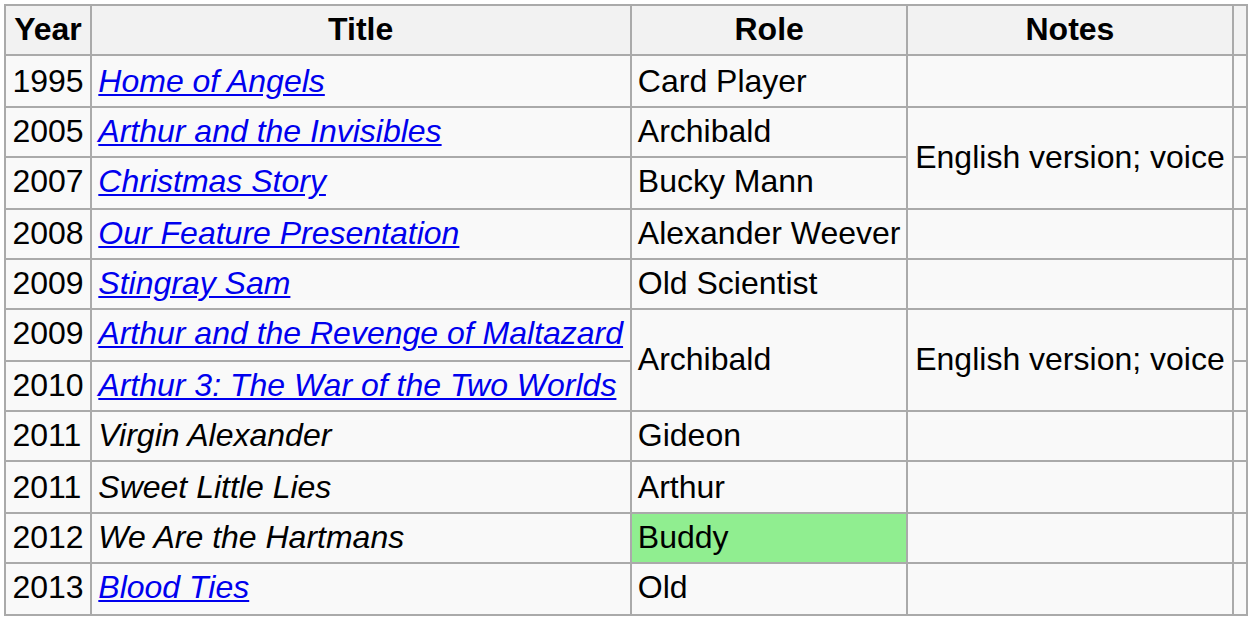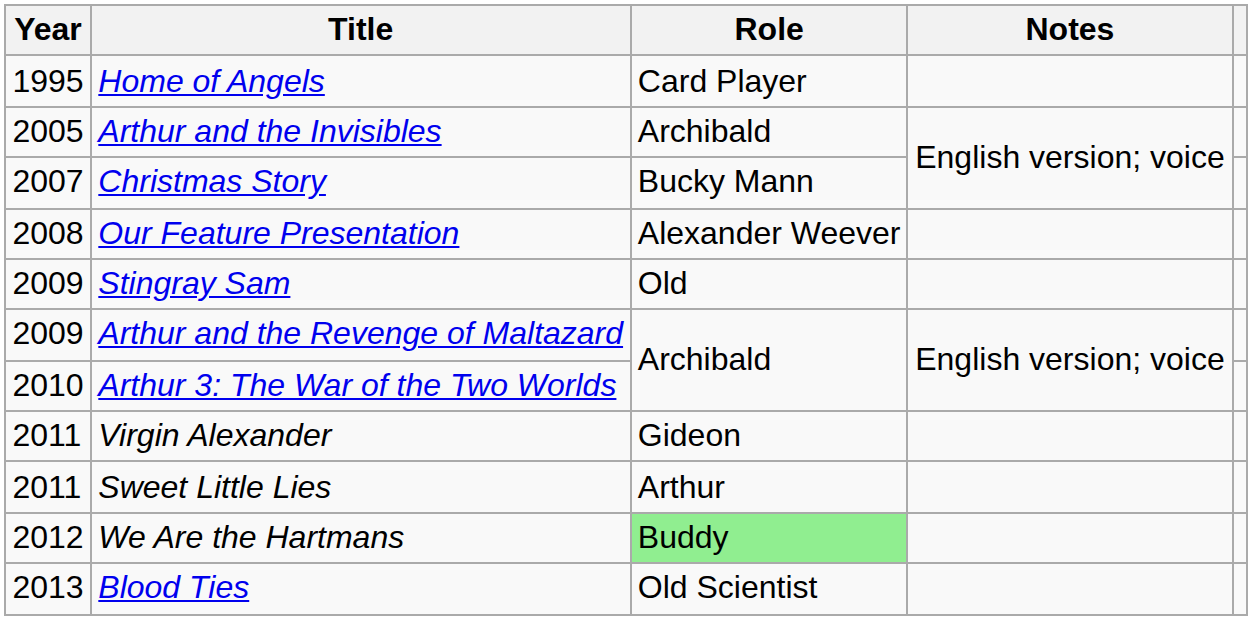 <table class="wikitable sortable">
 <tr>
 <th>Year</th>
 <th>Title</th>
 <th>Role</th>
 <th>Notes</th>
 <th></th>
 </tr>
 <tr>
 <td>1995</td>
 <td><em><a href='#'>Home of Angels</a></em></td>
 <td>Card Player</td>
 <td></td>
 <td></td>
 </tr>
 <tr>
 <td>2005</td>
 <td><em><a href='#'>Arthur and the Invisibles</a></em></td>
 <td>Archibald</td>
 <td rowspan="2">English version; voice</td>
 <td></td>
 </tr>
 <tr>
 <td>2007</td>
 <td><a href='#'><em>Christmas Story</em></a></td>
 <td>Bucky Mann</td>
 <td></td>
 </tr>
 <tr>
 <td>2008</td>
 <td><em><a href='#'>Our Feature Presentation</a></em></td>
 <td>Alexander Weever</td>
 <td></td>
 <td></td>
 </tr>
 <tr>
 <td>2009</td>
 <td><em><a href='#'>Stingray Sam</a></em></td>
-<td>Old Scientist</td>
+<td>Old</td>
 <td></td>
 <td></td>
 </tr>
 <tr>
 <td>2009</td>
 <td><em><a href='#'>Arthur and the Revenge of Maltazard</a></em></td>
 <td rowspan="2">Archibald</td>
 <td rowspan="2">English version; voice</td>
 <td></td>
 </tr>
 <tr>
 <td>2010</td>
 <td><em><a href='#'>Arthur 3: The War of the Two Worlds</a></em></td>
 <td></td>
 </tr>
 <tr>
 <td>2011</td>
 <td><em>Virgin Alexander</em></td>
 <td>Gideon</td>
 <td></td>
 <td></td>
 </tr>
 <tr>
 <td>2011</td>
 <td><em>Sweet Little Lies</em></td>
 <td>Arthur</td>
 <td></td>
 <td></td>
 </tr>
 <tr>
 <td>2012</td>
 <td><em>We Are the Hartmans</em></td>
 <td style="background: lightgreen;">Buddy</td>
 <td></td>
 <td></td>
 </tr>
 <tr>
 <td>2013</td>
 <td><a href='#'><em>Blood Ties</em></a></td>
-<td>Old</td>
+<td>Old Scientist</td>
 <td></td>
 <td></td>
 </tr>
 </table>
